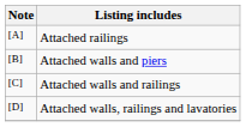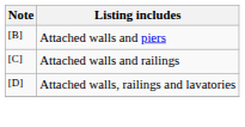 <table class="wikitable">
 <tr>
 <th>Note</th>
 <th>Listing includes</th>
-</tr>
-<tr>
-<td><sup>[A]</sup></td>
-<td>Attached railings</td>
 </tr>
 <tr>
 <td><sup>[B]</sup></td>
 <td>Attached walls and <a href='#'>piers</a></td>
 </tr>
 <tr>
 <td><sup>[C]</sup></td>
 <td>Attached walls and railings</td>
 </tr>
 <tr>
 <td><sup>[D]</sup></td>
 <td>Attached walls, railings and lavatories</td>
 </tr>
 <tr>
 </tr>
 </table>
